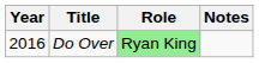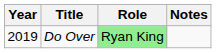 <table class="wikitable">
 <tr>
 <th>Year</th>
 <th>Title</th>
 <th>Role</th>
 <th>Notes</th>
 </tr>
 <tr>
-<td>2016</td>
+<td>2019</td>
 <td><em>Do Over</em></td>
 <td style="background: lightgreen;">Ryan King</td>
 <td></td>
 </tr>
 </table>
